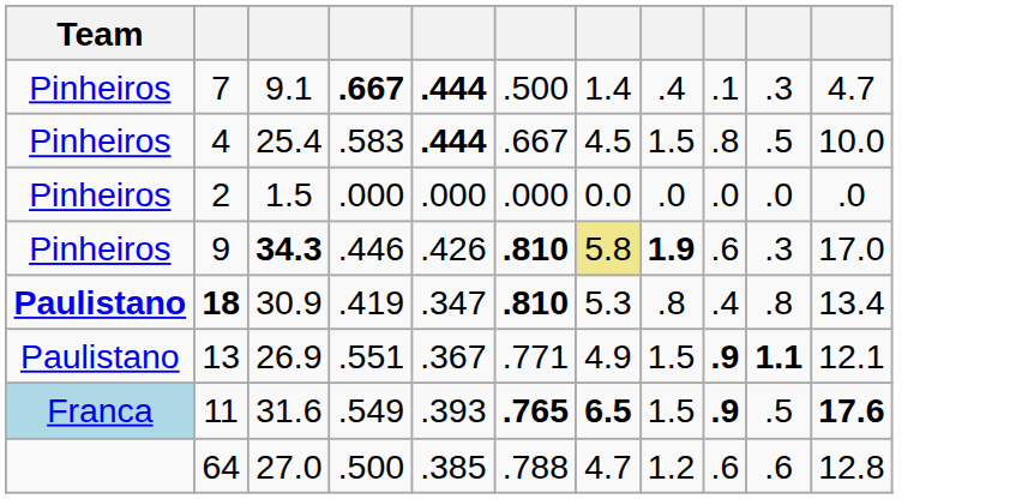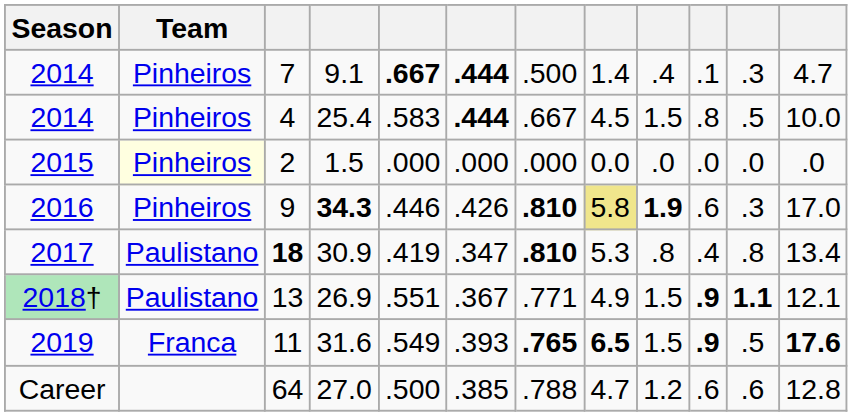 <table class="wikitable sortable" style="font-size:95%; text-align:center;">
 <tr>
+<th>Season</th>
 <th>Team</th>
 <th></th>
 <th></th>
 <th></th>
 <th></th>
 <th></th>
 <th></th>
 <th></th>
 <th></th>
 <th></th>
 <th></th>
 </tr>
 <tr>
+<td><a href='#'>2014</a></td>
 <td><a href='#'>Pinheiros</a></td>
 <td>7</td>
 <td>9.1</td>
 <td><strong>.667</strong></td>
 <td><strong>.444</strong></td>
 <td>.500</td>
 <td>1.4</td>
 <td>.4</td>
 <td>.1</td>
 <td>.3</td>
 <td>4.7</td>
 </tr>
 <tr>
+<td><a href='#'>2014</a></td>
 <td><a href='#'>Pinheiros</a></td>
 <td>4</td>
 <td>25.4</td>
 <td>.583</td>
 <td><strong>.444</strong></td>
 <td>.667</td>
 <td>4.5</td>
 <td>1.5</td>
 <td>.8</td>
 <td>.5</td>
 <td>10.0</td>
 </tr>
 <tr>
-<td><a href='#'>Pinheiros</a></td>
+<td><a href='#'>2015</a></td>
+<td style="background: lightyellow;"><a href='#'>Pinheiros</a></td>
 <td>2</td>
 <td>1.5</td>
 <td>.000</td>
 <td>.000</td>
 <td>.000</td>
 <td>0.0</td>
 <td>.0</td>
 <td>.0</td>
 <td>.0</td>
 <td>.0</td>
 </tr>
 <tr>
+<td><a href='#'>2016</a></td>
 <td><a href='#'>Pinheiros</a></td>
 <td>9</td>
 <td><strong>34.3</strong></td>
 <td>.446</td>
 <td>.426</td>
 <td><strong>.810</strong></td>
 <td style="background: khaki;">5.8</td>
 <td><strong>1.9</strong></td>
 <td>.6</td>
 <td>.3</td>
 <td>17.0</td>
 </tr>
 <tr>
-<td><strong><a href='#'>Paulistano</a></strong></td>
+<td><a href='#'>2017</a></td>
+<td><a href='#'>Paulistano</a></td>
 <td><strong>18</strong></td>
 <td>30.9</td>
 <td>.419</td>
 <td>.347</td>
 <td><strong>.810</strong></td>
 <td>5.3</td>
 <td>.8</td>
 <td>.4</td>
 <td>.8</td>
 <td>13.4</td>
 </tr>
 <tr>
+<td style="text-align:center;background:#afe6ba;"><a href='#'>2018</a>†</td>
 <td><a href='#'>Paulistano</a></td>
 <td>13</td>
 <td>26.9</td>
 <td>.551</td>
 <td>.367</td>
 <td>.771</td>
 <td>4.9</td>
 <td>1.5</td>
 <td><strong>.9</strong></td>
 <td><strong>1.1</strong></td>
 <td>12.1</td>
 </tr>
 <tr>
-<td style="background: lightblue;"><a href='#'>Franca</a></td>
+<td><a href='#'>2019</a></td>
+<td><a href='#'>Franca</a></td>
 <td>11</td>
 <td>31.6</td>
 <td>.549</td>
 <td>.393</td>
 <td><strong>.765</strong></td>
 <td><strong>6.5</strong></td>
 <td>1.5</td>
 <td><strong>.9</strong></td>
 <td>.5</td>
 <td><strong>17.6</strong></td>
 </tr>
 <tr>
+<td>Career</td>
 <td></td>
 <td>64</td>
 <td>27.0</td>
 <td>.500</td>
 <td>.385</td>
 <td>.788</td>
 <td>4.7</td>
 <td>1.2</td>
 <td>.6</td>
 <td>.6</td>
 <td>12.8</td>
 </tr>
 </table>
